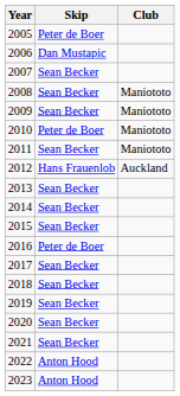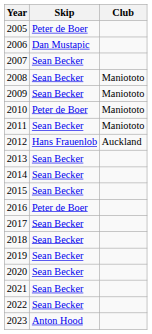 <table class="wikitable">
 <tr>
 <th scope="col">Year</th>
 <th scope="col">Skip</th>
 <th scope="col">Club</th>
 </tr>
 <tr>
 <td>2005</td>
 <td><a href='#'>Peter de Boer</a></td>
 <td></td>
 </tr>
 <tr>
 <td>2006</td>
 <td><a href='#'>Dan Mustapic</a></td>
 <td></td>
 </tr>
 <tr>
 <td>2007</td>
 <td><a href='#'>Sean Becker</a></td>
 <td></td>
 </tr>
 <tr>
 <td>2008</td>
 <td><a href='#'>Sean Becker</a></td>
 <td>Maniototo</td>
 </tr>
 <tr>
 <td>2009</td>
 <td><a href='#'>Sean Becker</a></td>
 <td>Maniototo</td>
 </tr>
 <tr>
 <td>2010</td>
 <td><a href='#'>Peter de Boer</a></td>
 <td>Maniototo</td>
 </tr>
 <tr>
 <td>2011</td>
 <td><a href='#'>Sean Becker</a></td>
 <td>Maniototo</td>
 </tr>
 <tr>
 <td>2012</td>
 <td><a href='#'>Hans Frauenlob</a></td>
 <td>Auckland</td>
 </tr>
 <tr>
 <td>2013</td>
 <td><a href='#'>Sean Becker</a></td>
 <td></td>
 </tr>
 <tr>
 <td>2014</td>
 <td><a href='#'>Sean Becker</a></td>
 <td></td>
 </tr>
 <tr>
 <td>2015</td>
 <td><a href='#'>Sean Becker</a></td>
 <td></td>
 </tr>
 <tr>
 <td>2016</td>
 <td><a href='#'>Peter de Boer</a></td>
 <td></td>
 </tr>
 <tr>
 <td>2017</td>
 <td><a href='#'>Sean Becker</a></td>
 <td></td>
 </tr>
 <tr>
 <td>2018</td>
 <td><a href='#'>Sean Becker</a></td>
 <td></td>
 </tr>
 <tr>
 <td>2019</td>
 <td><a href='#'>Sean Becker</a></td>
 <td></td>
 </tr>
 <tr>
 <td>2020</td>
 <td><a href='#'>Sean Becker</a></td>
 <td></td>
 </tr>
 <tr>
 <td>2021</td>
 <td><a href='#'>Sean Becker</a></td>
 <td></td>
 </tr>
 <tr>
 <td>2022</td>
-<td><a href='#'>Anton Hood</a></td>
+<td><a href='#'>Sean Becker</a></td>
 <td></td>
 </tr>
 <tr>
 <td>2023</td>
 <td><a href='#'>Anton Hood</a></td>
 <td></td>
 </tr>
 </table>
